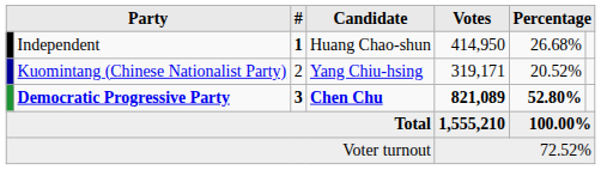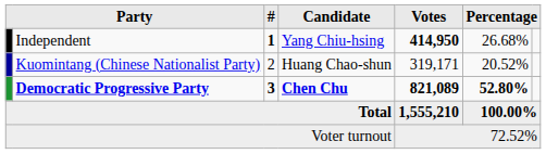 <table class="wikitable" style="margin:1em auto;">
 <tr>
 <th style="background-color:#E9E9E9" colspan=2 style="width: 20em">Party</th>
 <th style="background-color:#E9E9E9" style="width: 2em">#</th>
 <th style="background-color:#E9E9E9" style="width: 13em">Candidate</th>
 <th style="background-color:#E9E9E9" style="width: 6em">Votes</th>
 <th style="background-color:#E9E9E9" colspan=2 style="width: 11em">Percentage</th>
 </tr>
 <tr>
 <td bgcolor="#000000"></td>
 <td align=left> Independent</td>
 <td align=center><strong>1</strong></td>
-<td align=left>Huang Chao-shun</td>
-<td align=right>414,950</td>
+<td align=left><a href='#'>Yang Chiu-hsing</a></td>
+<td align=right><strong>414,950</strong></td>
 <td align=right>26.68%</td>
 <td align=right></td>
 </tr>
 <tr>
 <td bgcolor="#000099"></td>
 <td align=left> <a href='#'>Kuomintang (Chinese Nationalist Party)</a></td>
 <td align=center>2</td>
-<td align=left><a href='#'>Yang Chiu-hsing</a></td>
+<td align=left>Huang Chao-shun</td>
 <td align=right>319,171</td>
 <td align=right>20.52%</td>
 <td align=right></td>
 </tr>
 <tr>
 <td bgcolor="#1B9431"></td>
 <td align=left><strong><a href='#'>Democratic Progressive Party</a></strong></td>
 <td align=center><strong>3</strong></td>
 <td align=left><strong><a href='#'>Chen Chu</a></strong></td>
 <td align=right><strong>821,089</strong></td>
 <td align=right><strong>52.80%</strong></td>
 <td align=right> </td>
 </tr>
 <tr bgcolor="#EEEEEE">
 <td colspan="4" align=right><strong>Total</strong></td>
 <td align=right><strong>1,555,210</strong></td>
 <td align=right colspan=2><strong>100.00%</strong></td>
 </tr>
 <tr bgcolor="#EEEEEE">
 <td colspan="4" align="right">Voter turnout</td>
 <td colspan="3" align="right">72.52%</td>
 </tr>
 </table>
